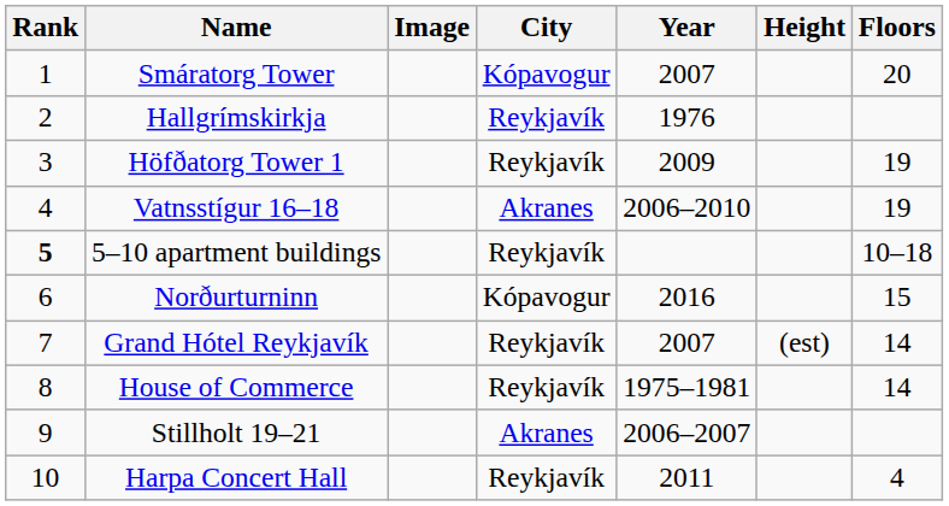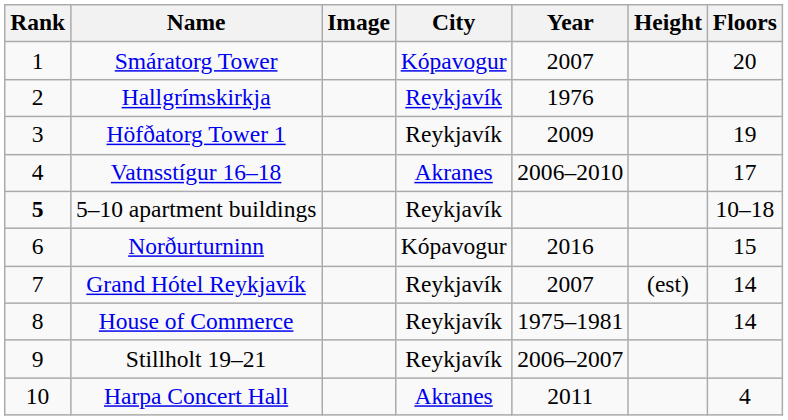 <table style="text-align: center;" class="wikitable sortable">
 <tr>
 <th>Rank</th>
 <th>Name</th>
 <th class="unsortable">Image</th>
 <th>City</th>
 <th>Year</th>
 <th>Height</th>
 <th>Floors</th>
 </tr>
 <tr>
 <td>1</td>
 <td><a href='#'>Smáratorg Tower</a></td>
 <td></td>
 <td><a href='#'>Kópavogur</a></td>
 <td>2007</td>
 <td></td>
 <td>20</td>
 </tr>
 <tr>
 <td>2</td>
 <td><a href='#'>Hallgrímskirkja</a></td>
 <td></td>
 <td><a href='#'>Reykjavík</a></td>
 <td>1976</td>
 <td></td>
 <td></td>
 </tr>
 <tr>
 <td>3</td>
 <td><a href='#'>Höfðatorg Tower 1</a></td>
 <td></td>
 <td>Reykjavík</td>
 <td>2009</td>
 <td></td>
 <td>19</td>
 </tr>
 <tr>
 <td>4</td>
 <td><a href='#'>Vatnsstígur 16–18</a></td>
 <td></td>
 <td><a href='#'>Akranes</a></td>
 <td>2006–2010</td>
 <td></td>
-<td>19</td>
+<td>17</td>
 </tr>
 <tr>
 <td><strong>5</strong></td>
 <td>5–10 apartment buildings</td>
 <td></td>
 <td>Reykjavík</td>
 <td></td>
 <td></td>
 <td>10–18</td>
 </tr>
 <tr>
 <td>6</td>
 <td><a href='#'>Norðurturninn</a></td>
 <td></td>
 <td>Kópavogur</td>
 <td>2016</td>
 <td></td>
 <td>15</td>
 </tr>
 <tr>
 <td>7</td>
 <td><a href='#'>Grand Hótel Reykjavík</a></td>
 <td></td>
 <td>Reykjavík</td>
 <td>2007</td>
 <td> (est)</td>
 <td>14</td>
 </tr>
 <tr>
 <td>8</td>
 <td><a href='#'>House of Commerce</a></td>
 <td></td>
 <td>Reykjavík</td>
 <td>1975–1981</td>
 <td></td>
 <td>14</td>
 </tr>
 <tr>
 <td>9</td>
 <td>Stillholt 19–21</td>
 <td></td>
-<td><a href='#'>Akranes</a></td>
+<td>Reykjavík</td>
 <td>2006–2007</td>
 <td></td>
 <td></td>
 </tr>
 <tr>
 <td>10</td>
 <td><a href='#'>Harpa Concert Hall</a></td>
 <td></td>
-<td>Reykjavík</td>
+<td><a href='#'>Akranes</a></td>
 <td>2011</td>
 <td></td>
 <td>4</td>
 </tr>
 </table>
